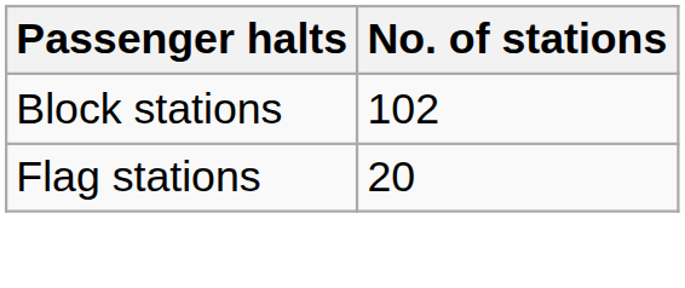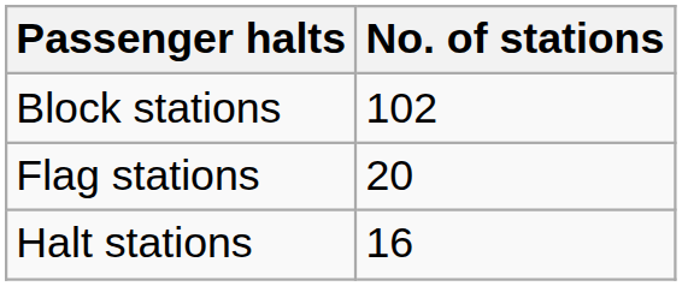 <table class="wikitable">
 <tr>
 <th>Passenger halts</th>
 <th>No. of stations</th>
 </tr>
 <tr>
 <td>Block stations</td>
 <td>102</td>
 </tr>
 <tr>
 <td>Flag stations</td>
 <td>20</td>
 </tr>
+<tr>
+<td>Halt stations</td>
+<td>16</td>
+</tr>
 </table>
